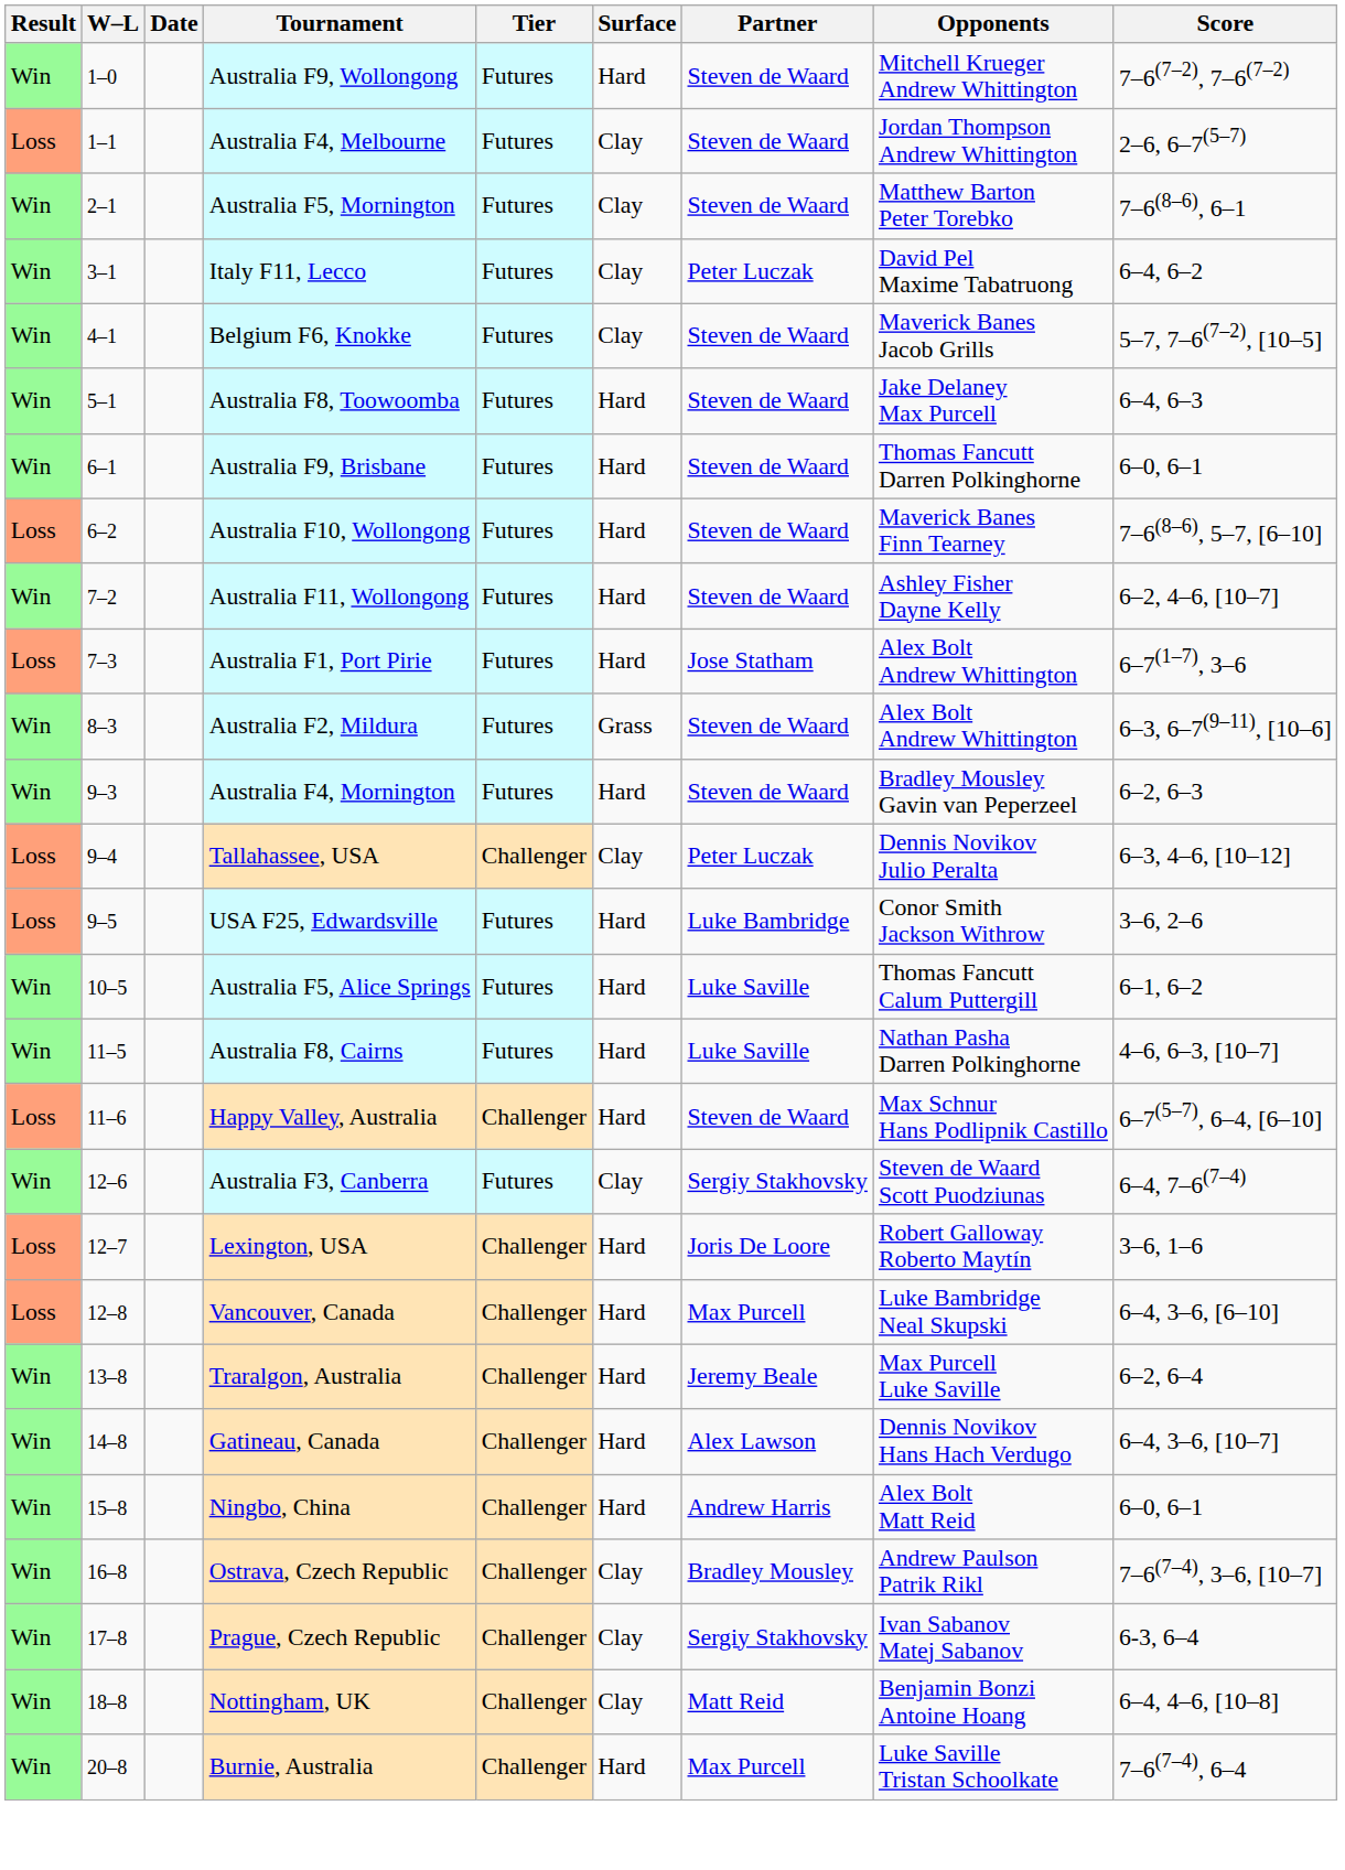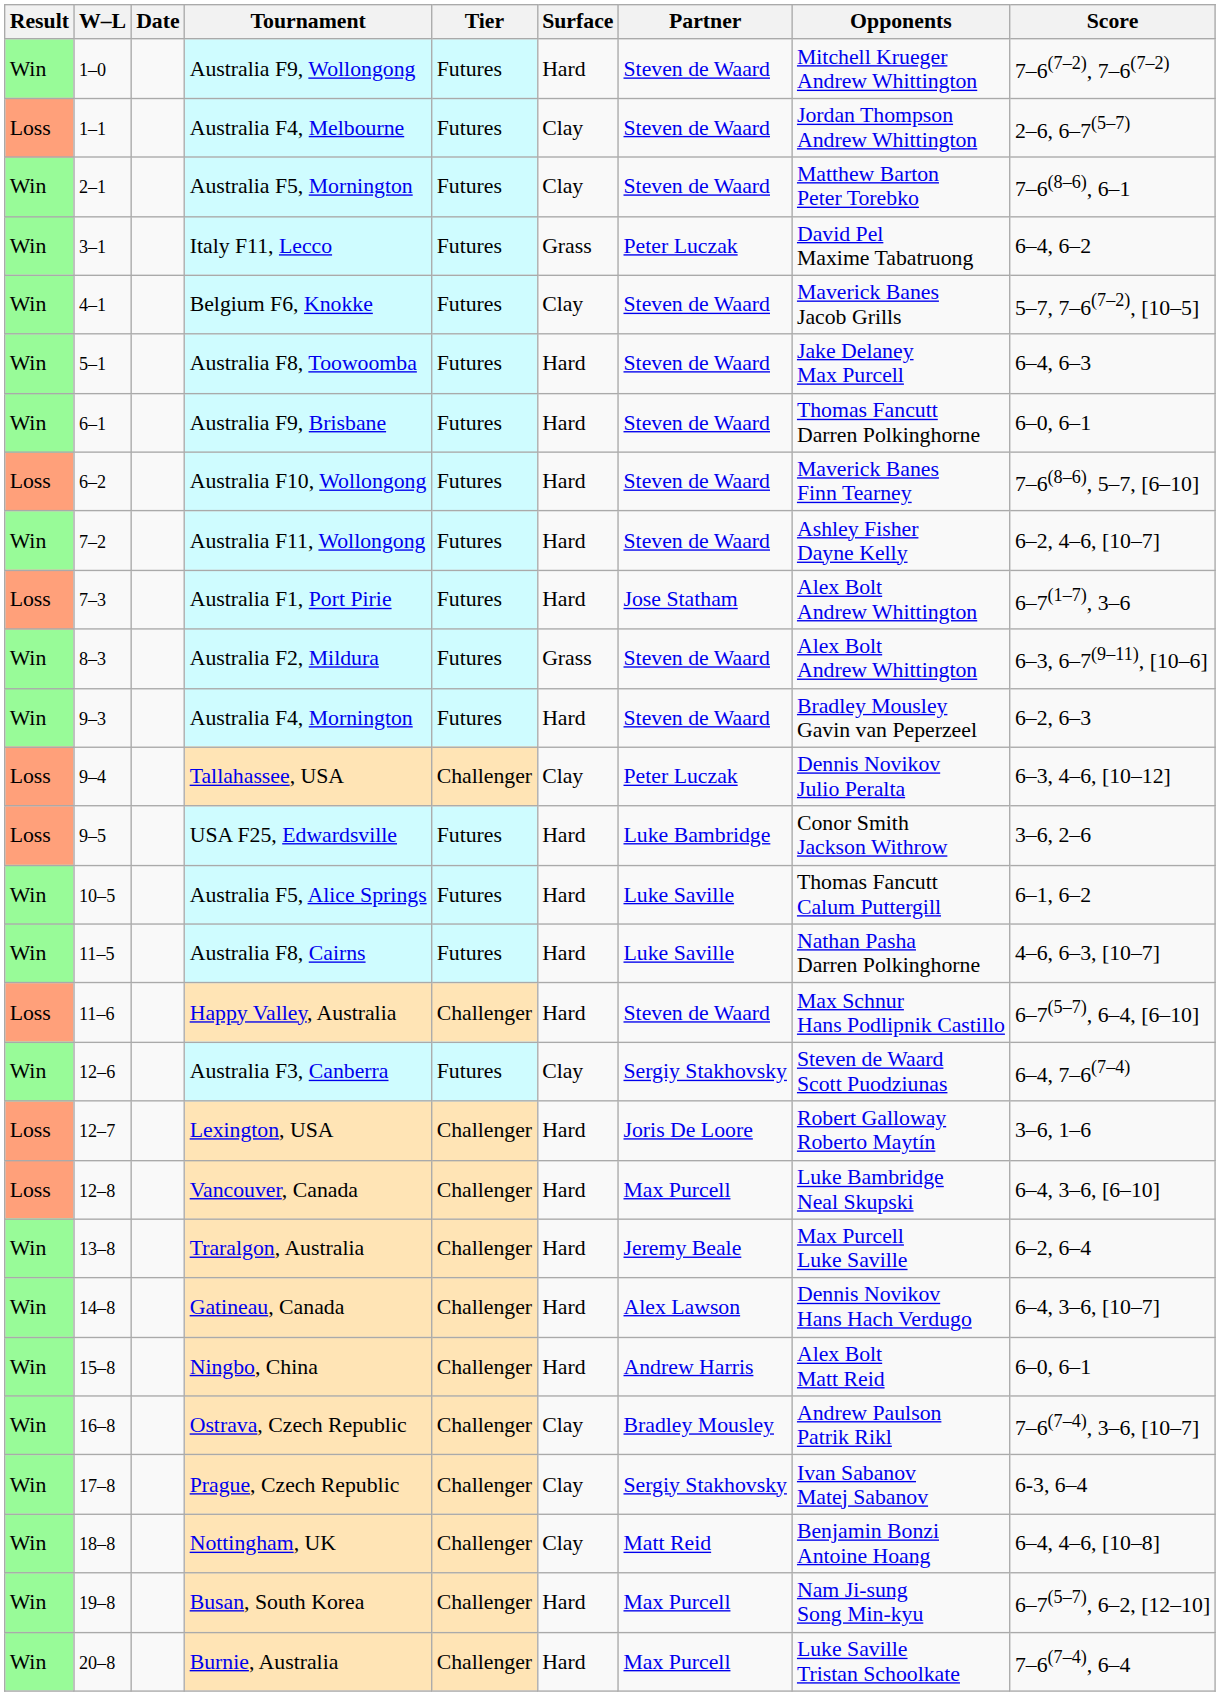 <table class="sortable wikitable">
 <tr>
 <th>Result</th>
 <th class="unsortable">W–L</th>
 <th>Date</th>
 <th>Tournament</th>
 <th>Tier</th>
 <th>Surface</th>
 <th>Partner</th>
 <th>Opponents</th>
 <th class="unsortable">Score</th>
 </tr>
 <tr>
 <td style="background:#98fb98;">Win</td>
 <td><small>1–0</small></td>
 <td></td>
 <td style="background:#cffcff;">Australia F9, <a href='#'>Wollongong</a></td>
 <td style="background:#cffcff;">Futures</td>
 <td>Hard</td>
 <td> <a href='#'>Steven de Waard</a></td>
 <td> <a href='#'>Mitchell Krueger</a><br> <a href='#'>Andrew Whittington</a></td>
 <td>7–6<sup>(7–2)</sup>, 7–6<sup>(7–2)</sup></td>
 </tr>
 <tr>
 <td style="background:#ffa07a;">Loss</td>
 <td><small>1–1</small></td>
 <td></td>
 <td style="background:#cffcff;">Australia F4, <a href='#'>Melbourne</a></td>
 <td style="background:#cffcff;">Futures</td>
 <td>Clay</td>
 <td> <a href='#'>Steven de Waard</a></td>
 <td> <a href='#'>Jordan Thompson</a><br> <a href='#'>Andrew Whittington</a></td>
 <td>2–6, 6–7<sup>(5–7)</sup></td>
 </tr>
 <tr>
 <td style="background:#98fb98;">Win</td>
 <td><small>2–1</small></td>
 <td></td>
 <td style="background:#cffcff;">Australia F5, <a href='#'>Mornington</a></td>
 <td style="background:#cffcff;">Futures</td>
 <td>Clay</td>
 <td> <a href='#'>Steven de Waard</a></td>
 <td> <a href='#'>Matthew Barton</a><br> <a href='#'>Peter Torebko</a></td>
 <td>7–6<sup>(8–6)</sup>, 6–1</td>
 </tr>
 <tr>
 <td style="background:#98fb98;">Win</td>
 <td><small>3–1</small></td>
 <td></td>
 <td style="background:#cffcff;">Italy F11, <a href='#'>Lecco</a></td>
 <td style="background:#cffcff;">Futures</td>
-<td>Clay</td>
+<td>Grass</td>
 <td> <a href='#'>Peter Luczak</a></td>
 <td> <a href='#'>David Pel</a><br> Maxime Tabatruong</td>
 <td>6–4, 6–2</td>
 </tr>
 <tr>
 <td style="background:#98fb98;">Win</td>
 <td><small>4–1</small></td>
 <td></td>
 <td style="background:#cffcff;">Belgium F6, <a href='#'>Knokke</a></td>
 <td style="background:#cffcff;">Futures</td>
 <td>Clay</td>
 <td> <a href='#'>Steven de Waard</a></td>
 <td> <a href='#'>Maverick Banes</a><br> Jacob Grills</td>
 <td>5–7, 7–6<sup>(7–2)</sup>, [10–5]</td>
 </tr>
 <tr>
 <td style="background:#98fb98;">Win</td>
 <td><small>5–1</small></td>
 <td></td>
 <td style="background:#cffcff;">Australia F8, <a href='#'>Toowoomba</a></td>
 <td style="background:#cffcff;">Futures</td>
 <td>Hard</td>
 <td> <a href='#'>Steven de Waard</a></td>
 <td> <a href='#'>Jake Delaney</a><br> <a href='#'>Max Purcell</a></td>
 <td>6–4, 6–3</td>
 </tr>
 <tr>
 <td style="background:#98fb98;">Win</td>
 <td><small>6–1</small></td>
 <td></td>
 <td style="background:#cffcff;">Australia F9, <a href='#'>Brisbane</a></td>
 <td style="background:#cffcff;">Futures</td>
 <td>Hard</td>
 <td> <a href='#'>Steven de Waard</a></td>
 <td> <a href='#'>Thomas Fancutt</a><br> Darren Polkinghorne</td>
 <td>6–0, 6–1</td>
 </tr>
 <tr>
 <td style="background:#ffa07a;">Loss</td>
 <td><small>6–2</small></td>
 <td></td>
 <td style="background:#cffcff;">Australia F10, <a href='#'>Wollongong</a></td>
 <td style="background:#cffcff;">Futures</td>
 <td>Hard</td>
 <td> <a href='#'>Steven de Waard</a></td>
 <td> <a href='#'>Maverick Banes</a><br> <a href='#'>Finn Tearney</a></td>
 <td>7–6<sup>(8–6)</sup>, 5–7, [6–10]</td>
 </tr>
 <tr>
 <td style="background:#98fb98;">Win</td>
 <td><small>7–2</small></td>
 <td></td>
 <td style="background:#cffcff;">Australia F11, <a href='#'>Wollongong</a></td>
 <td style="background:#cffcff;">Futures</td>
 <td>Hard</td>
 <td> <a href='#'>Steven de Waard</a></td>
 <td> <a href='#'>Ashley Fisher</a><br> <a href='#'>Dayne Kelly</a></td>
 <td>6–2, 4–6, [10–7]</td>
 </tr>
 <tr>
 <td style="background:#ffa07a;">Loss</td>
 <td><small>7–3</small></td>
 <td></td>
 <td style="background:#cffcff;">Australia F1, <a href='#'>Port Pirie</a></td>
 <td style="background:#cffcff;">Futures</td>
 <td>Hard</td>
 <td> <a href='#'>Jose Statham</a></td>
 <td> <a href='#'>Alex Bolt</a><br> <a href='#'>Andrew Whittington</a></td>
 <td>6–7<sup>(1–7)</sup>, 3–6</td>
 </tr>
 <tr>
 <td style="background:#98fb98;">Win</td>
 <td><small>8–3</small></td>
 <td></td>
 <td style="background:#cffcff;">Australia F2, <a href='#'>Mildura</a></td>
 <td style="background:#cffcff;">Futures</td>
 <td>Grass</td>
 <td> <a href='#'>Steven de Waard</a></td>
 <td> <a href='#'>Alex Bolt</a><br> <a href='#'>Andrew Whittington</a></td>
 <td>6–3, 6–7<sup>(9–11)</sup>, [10–6]</td>
 </tr>
 <tr>
 <td style="background:#98fb98;">Win</td>
 <td><small>9–3</small></td>
 <td></td>
 <td style="background:#cffcff;">Australia F4, <a href='#'>Mornington</a></td>
 <td style="background:#cffcff;">Futures</td>
 <td>Hard</td>
 <td> <a href='#'>Steven de Waard</a></td>
 <td> <a href='#'>Bradley Mousley</a><br> Gavin van Peperzeel</td>
 <td>6–2, 6–3</td>
 </tr>
 <tr>
 <td style="background:#ffa07a;">Loss</td>
 <td><small>9–4</small></td>
 <td><a href='#'></a></td>
 <td style="background:moccasin;"><a href='#'>Tallahassee</a>, USA</td>
 <td style="background:moccasin;">Challenger</td>
 <td>Clay</td>
 <td> <a href='#'>Peter Luczak</a></td>
 <td> <a href='#'>Dennis Novikov</a><br> <a href='#'>Julio Peralta</a></td>
 <td>6–3, 4–6, [10–12]</td>
 </tr>
 <tr>
 <td style="background:#ffa07a;">Loss</td>
 <td><small>9–5</small></td>
 <td></td>
 <td style="background:#cffcff;">USA F25, <a href='#'>Edwardsville</a></td>
 <td style="background:#cffcff;">Futures</td>
 <td>Hard</td>
 <td> <a href='#'>Luke Bambridge</a></td>
 <td> Conor Smith<br> <a href='#'>Jackson Withrow</a></td>
 <td>3–6, 2–6</td>
 </tr>
 <tr>
 <td style="background:#98fb98;">Win</td>
 <td><small>10–5</small></td>
 <td></td>
 <td style="background:#cffcff;">Australia F5, <a href='#'>Alice Springs</a></td>
 <td style="background:#cffcff;">Futures</td>
 <td>Hard</td>
 <td> <a href='#'>Luke Saville</a></td>
 <td> Thomas Fancutt<br> <a href='#'>Calum Puttergill</a></td>
 <td>6–1, 6–2</td>
 </tr>
 <tr>
 <td style="background:#98fb98;">Win</td>
 <td><small>11–5</small></td>
 <td></td>
 <td style="background:#cffcff;">Australia F8, <a href='#'>Cairns</a></td>
 <td style="background:#cffcff;">Futures</td>
 <td>Hard</td>
 <td> <a href='#'>Luke Saville</a></td>
 <td> <a href='#'>Nathan Pasha</a><br> Darren Polkinghorne</td>
 <td>4–6, 6–3, [10–7]</td>
 </tr>
 <tr>
 <td style="background:#ffa07a;">Loss</td>
 <td><small>11–6</small></td>
 <td><a href='#'></a></td>
 <td style="background:moccasin;"><a href='#'>Happy Valley</a>, Australia</td>
 <td style="background:moccasin;">Challenger</td>
 <td>Hard</td>
 <td> <a href='#'>Steven de Waard</a></td>
 <td> <a href='#'>Max Schnur</a><br> <a href='#'>Hans Podlipnik Castillo</a></td>
 <td>6–7<sup>(5–7)</sup>, 6–4, [6–10]</td>
 </tr>
 <tr>
 <td style="background:#98fb98;">Win</td>
 <td><small>12–6</small></td>
 <td></td>
 <td style="background:#cffcff;">Australia F3, <a href='#'>Canberra</a></td>
 <td style="background:#cffcff;">Futures</td>
 <td>Clay</td>
 <td> <a href='#'>Sergiy Stakhovsky</a></td>
 <td> <a href='#'>Steven de Waard</a><br>  <a href='#'>Scott Puodziunas</a></td>
 <td>6–4, 7–6<sup>(7–4)</sup></td>
 </tr>
 <tr>
 <td style="background:#ffa07a;">Loss</td>
 <td><small>12–7</small></td>
 <td><a href='#'></a></td>
 <td style="background:moccasin;"><a href='#'>Lexington</a>, USA</td>
 <td style="background:moccasin;">Challenger</td>
 <td>Hard</td>
 <td> <a href='#'>Joris De Loore</a></td>
 <td> <a href='#'>Robert Galloway</a><br> <a href='#'>Roberto Maytín</a></td>
 <td>3–6, 1–6</td>
 </tr>
 <tr>
 <td style="background:#ffa07a;">Loss</td>
 <td><small>12–8</small></td>
 <td><a href='#'></a></td>
 <td style="background:moccasin;"><a href='#'>Vancouver</a>, Canada</td>
 <td style="background:moccasin;">Challenger</td>
 <td>Hard</td>
 <td> <a href='#'>Max Purcell</a></td>
 <td> <a href='#'>Luke Bambridge</a><br>  <a href='#'>Neal Skupski</a></td>
 <td>6–4, 3–6, [6–10]</td>
 </tr>
 <tr>
 <td style="background:#98fb98;">Win</td>
 <td><small>13–8</small></td>
 <td><a href='#'></a></td>
 <td style="background:moccasin;"><a href='#'>Traralgon</a>, Australia</td>
 <td style="background:moccasin;">Challenger</td>
 <td>Hard</td>
 <td> <a href='#'>Jeremy Beale</a></td>
 <td> <a href='#'>Max Purcell</a><br> <a href='#'>Luke Saville</a></td>
 <td>6–2, 6–4</td>
 </tr>
 <tr>
 <td style="background:#98fb98;">Win</td>
 <td><small>14–8</small></td>
 <td><a href='#'></a></td>
 <td style="background:moccasin;"><a href='#'>Gatineau</a>, Canada</td>
 <td style="background:moccasin;">Challenger</td>
 <td>Hard</td>
 <td> <a href='#'>Alex Lawson</a></td>
 <td> <a href='#'>Dennis Novikov</a><br> <a href='#'>Hans Hach Verdugo</a></td>
 <td>6–4, 3–6, [10–7]</td>
 </tr>
 <tr>
 <td style="background:#98fb98;">Win</td>
 <td><small>15–8</small></td>
 <td><a href='#'></a></td>
 <td style="background:moccasin;"><a href='#'>Ningbo</a>, China</td>
 <td style="background:moccasin;">Challenger</td>
 <td>Hard</td>
 <td> <a href='#'>Andrew Harris</a></td>
 <td> <a href='#'>Alex Bolt</a><br> <a href='#'>Matt Reid</a></td>
 <td>6–0, 6–1</td>
 </tr>
 <tr>
 <td style="background:#98fb98;">Win</td>
 <td><small>16–8</small></td>
 <td><a href='#'></a></td>
 <td style="background:moccasin;"><a href='#'>Ostrava</a>, Czech Republic</td>
 <td style="background:moccasin;">Challenger</td>
 <td>Clay</td>
 <td> <a href='#'>Bradley Mousley</a></td>
 <td> <a href='#'>Andrew Paulson</a><br> <a href='#'>Patrik Rikl</a></td>
 <td>7–6<sup>(7–4)</sup>, 3–6, [10–7]</td>
 </tr>
 <tr>
 <td style="background:#98fb98;">Win</td>
 <td><small>17–8</small></td>
 <td><a href='#'></a></td>
 <td style="background:moccasin;"><a href='#'>Prague</a>, Czech Republic</td>
 <td style="background:moccasin;">Challenger</td>
 <td>Clay</td>
 <td> <a href='#'>Sergiy Stakhovsky</a></td>
 <td> <a href='#'>Ivan Sabanov</a><br> <a href='#'>Matej Sabanov</a></td>
 <td>6-3, 6–4</td>
 </tr>
 <tr>
 <td style="background:#98fb98;">Win</td>
 <td><small>18–8</small></td>
 <td><a href='#'></a></td>
 <td style="background:moccasin;"><a href='#'>Nottingham</a>, UK</td>
 <td style="background:moccasin;">Challenger</td>
 <td>Clay</td>
 <td> <a href='#'>Matt Reid</a></td>
 <td> <a href='#'>Benjamin Bonzi</a><br> <a href='#'>Antoine Hoang</a></td>
 <td>6–4, 4–6, [10–8]</td>
 </tr>
 <tr>
 <td style="background:#98fb98;">Win</td>
+<td><small>19–8</small></td>
+<td><a href='#'></a></td>
+<td style="background:moccasin;"><a href='#'>Busan</a>, South Korea</td>
+<td style="background:moccasin;">Challenger</td>
+<td>Hard</td>
+<td> <a href='#'>Max Purcell</a></td>
+<td> <a href='#'>Nam Ji-sung</a><br> <a href='#'>Song Min-kyu</a></td>
+<td>6–7<sup>(5–7)</sup>, 6–2, [12–10]</td>
+</tr>
+<tr>
+<td style="background:#98fb98;">Win</td>
 <td><small>20–8</small></td>
 <td><a href='#'></a></td>
 <td style="background:moccasin;"><a href='#'>Burnie</a>, Australia</td>
 <td style="background:moccasin;">Challenger</td>
 <td>Hard</td>
 <td> <a href='#'>Max Purcell</a></td>
 <td> <a href='#'>Luke Saville</a><br> <a href='#'>Tristan Schoolkate</a></td>
 <td>7–6<sup>(7–4)</sup>, 6–4</td>
 </tr>
 </table>
